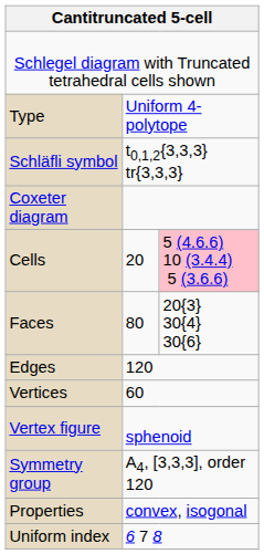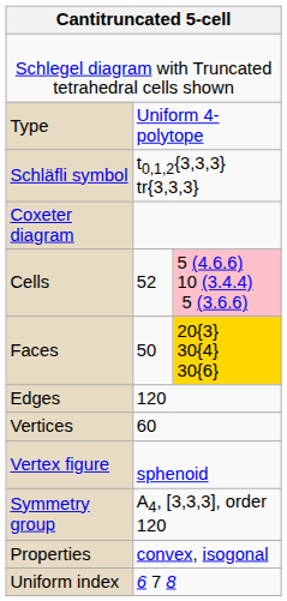 <table class="wikitable" style="float:right; margin-left:8px; width:250px">
 <tr>
 <th bgcolor=#e7dcc3 align=center colspan=3>Cantitruncated 5-cell</th>
 </tr>
 <tr>
 <td align=center colspan=3><br><a href='#'>Schlegel diagram</a> with Truncated tetrahedral cells shown</td>
 </tr>
 <tr>
 <td bgcolor=#e7dcc3>Type</td>
 <td colspan=2><a href='#'>Uniform 4-polytope</a></td>
 </tr>
 <tr>
 <td bgcolor=#e7dcc3><a href='#'>Schläfli symbol</a></td>
 <td colspan=2>t<sub>0,1,2</sub>{3,3,3}<br>tr{3,3,3}</td>
 </tr>
 <tr>
 <td bgcolor=#e7dcc3><a href='#'>Coxeter diagram</a></td>
 <td colspan=2></td>
 </tr>
 <tr>
 <td bgcolor=#e7dcc3>Cells</td>
-<td>20</td>
+<td>52</td>
 <td style="background: pink;">5 <a href='#'>(4.6.6)</a><br>10 <a href='#'>(3.4.4)</a><br> 5 <a href='#'>(3.6.6)</a></td>
 </tr>
 <tr>
 <td bgcolor=#e7dcc3>Faces</td>
-<td>80</td>
-<td>20{3}<br>30{4}<br>30{6}</td>
+<td>50</td>
+<td style="background: gold;">20{3}<br>30{4}<br>30{6}</td>
 </tr>
 <tr>
 <td bgcolor=#e7dcc3>Edges</td>
 <td colspan=2>120</td>
 </tr>
 <tr>
 <td bgcolor=#e7dcc3>Vertices</td>
 <td colspan=2>60</td>
 </tr>
 <tr>
 <td bgcolor=#e7dcc3 valign=center><a href='#'>Vertex figure</a></td>
 <td colspan=2><br><a href='#'>sphenoid</a></td>
 </tr>
 <tr>
 <td bgcolor=#e7dcc3><a href='#'>Symmetry group</a></td>
 <td colspan=2>A<sub>4</sub>, [3,3,3], order 120</td>
 </tr>
 <tr>
 <td bgcolor=#e7dcc3>Properties</td>
 <td colspan=2><a href='#'>convex</a>, <a href='#'>isogonal</a></td>
 </tr>
 <tr>
 <td bgcolor=#e7dcc3>Uniform index</td>
 <td colspan=2><em><a href='#'>6</a></em> 7 <em><a href='#'>8</a></em></td>
 </tr>
 </table>
